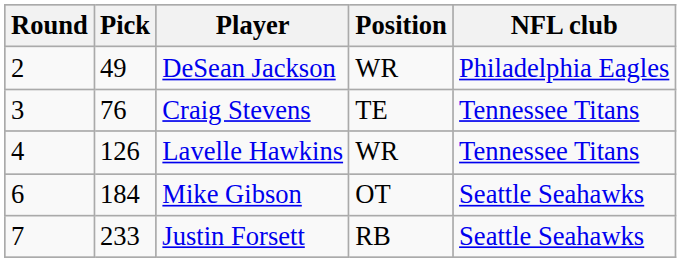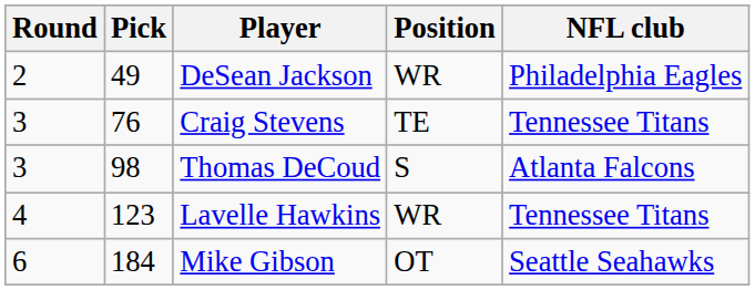 <table class="wikitable">
 <tr>
 <th>Round</th>
 <th>Pick</th>
 <th>Player</th>
 <th>Position</th>
 <th>NFL club</th>
 </tr>
 <tr>
 <td>2</td>
 <td>49</td>
 <td><a href='#'>DeSean Jackson</a></td>
 <td>WR</td>
 <td><a href='#'>Philadelphia Eagles</a></td>
 </tr>
 <tr>
 <td>3</td>
 <td>76</td>
 <td><a href='#'>Craig Stevens</a></td>
 <td>TE</td>
 <td><a href='#'>Tennessee Titans</a></td>
 </tr>
 <tr>
+<td>3</td>
+<td>98</td>
+<td><a href='#'>Thomas DeCoud</a></td>
+<td>S</td>
+<td><a href='#'>Atlanta Falcons</a></td>
+</tr>
+<tr>
 <td>4</td>
-<td>126</td>
+<td>123</td>
 <td><a href='#'>Lavelle Hawkins</a></td>
 <td>WR</td>
 <td><a href='#'>Tennessee Titans</a></td>
 </tr>
 <tr>
 <td>6</td>
 <td>184</td>
 <td><a href='#'>Mike Gibson</a></td>
 <td>OT</td>
 <td><a href='#'>Seattle Seahawks</a></td>
 </tr>
-<tr>
-<td>7</td>
-<td>233</td>
-<td><a href='#'>Justin Forsett</a></td>
-<td>RB</td>
-<td><a href='#'>Seattle Seahawks</a></td>
-</tr>
 </table>
